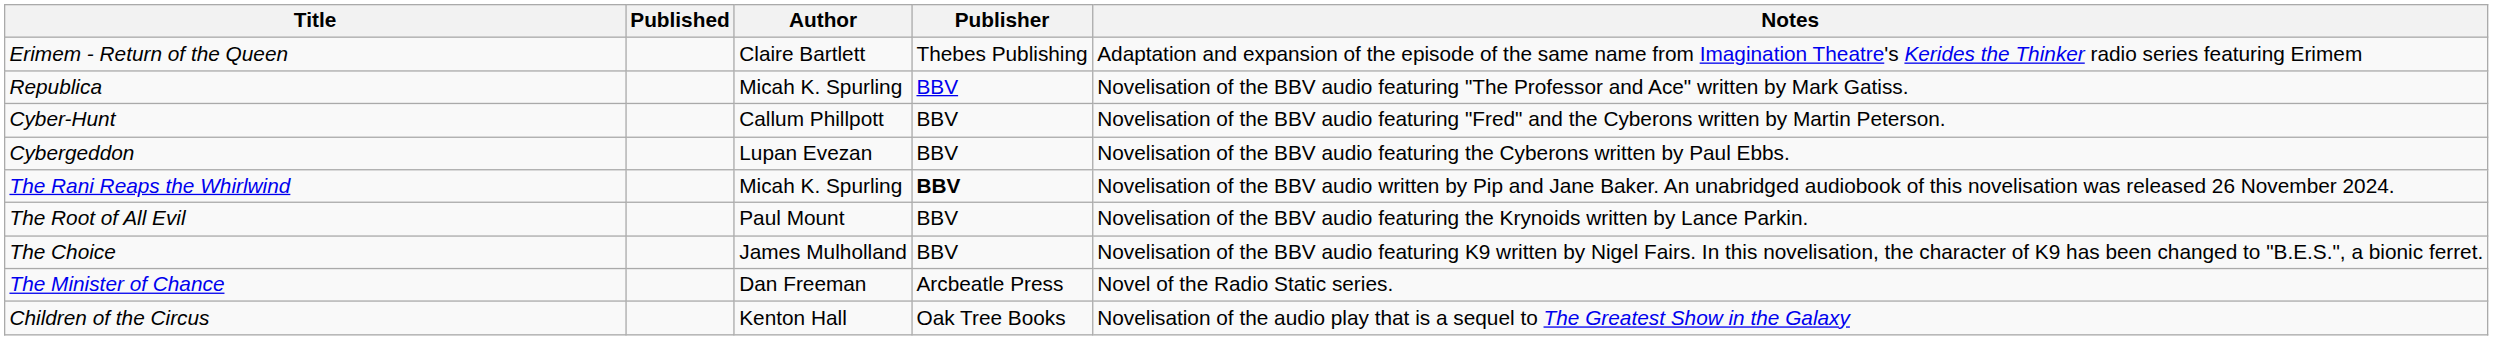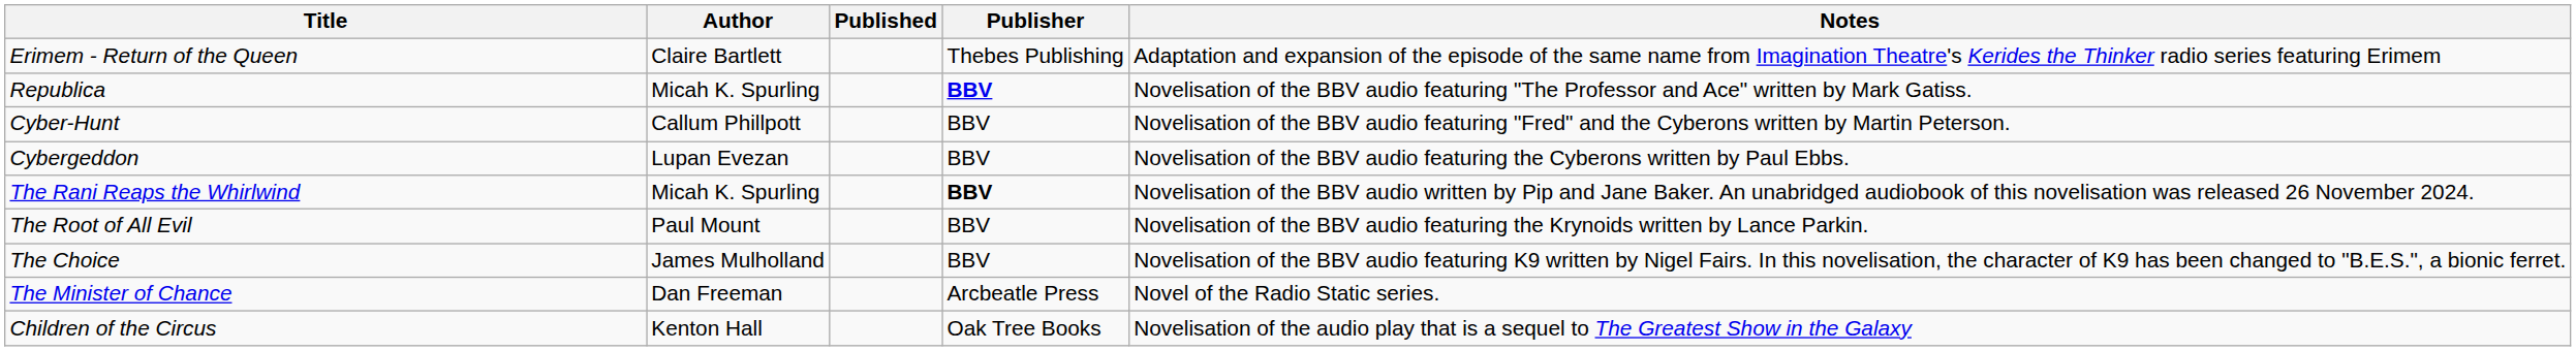 <table class="wikitable sortable">
 <tr>
 <th style="width:25%;">Title</th>
+<th>Author</th>
 <th data-sort-type="date">Published</th>
-<th>Author</th>
 <th>Publisher</th>
 <th>Notes</th>
 </tr>
 <tr>
 <td><em>Erimem - Return of the Queen</em></td>
+<td data-sort-value="Bartlett, Claire">Claire Bartlett</td>
 <td></td>
-<td data-sort-value="Bartlett, Claire">Claire Bartlett</td>
 <td>Thebes Publishing</td>
 <td>Adaptation and expansion of the episode of the same name from <a href='#'>Imagination Theatre</a>'s <em><a href='#'>Kerides the Thinker</a></em> radio series featuring Erimem</td>
 </tr>
 <tr>
 <td><em>Republica</em></td>
+<td data-sort-value="Spurling Micah K.">Micah K. Spurling</td>
 <td></td>
-<td data-sort-value="Spurling Micah K.">Micah K. Spurling</td>
-<td><a href='#'>BBV</a></td>
+<td><strong><a href='#'>BBV</a></strong></td>
 <td>Novelisation of the BBV audio featuring "The Professor and Ace" written by Mark Gatiss.</td>
 </tr>
 <tr>
 <td><em>Cyber-Hunt</em></td>
+<td data-sort-value="Phillpott, Callum">Callum Phillpott</td>
 <td></td>
-<td data-sort-value="Phillpott, Callum">Callum Phillpott</td>
 <td>BBV</td>
 <td>Novelisation of the BBV audio featuring "Fred" and the Cyberons written by Martin Peterson.</td>
 </tr>
 <tr>
 <td><em>Cybergeddon</em></td>
+<td data-sort-value="Evezan, Lupan">Lupan Evezan</td>
 <td></td>
-<td data-sort-value="Evezan, Lupan">Lupan Evezan</td>
 <td>BBV</td>
 <td>Novelisation of the BBV audio featuring the Cyberons written by Paul Ebbs.</td>
 </tr>
 <tr>
 <td><em><a href='#'>The Rani Reaps the Whirlwind</a></em></td>
+<td data-sort-value="Spurling Micah K.">Micah K. Spurling</td>
 <td></td>
-<td data-sort-value="Spurling Micah K.">Micah K. Spurling</td>
 <td><strong>BBV</strong></td>
 <td>Novelisation of the BBV audio written by Pip and Jane Baker. An unabridged audiobook of this novelisation was released 26 November 2024.</td>
 </tr>
 <tr>
 <td><em>The Root of All Evil</em></td>
+<td data-sort-value="Mount, Paul">Paul Mount</td>
 <td></td>
-<td data-sort-value="Mount, Paul">Paul Mount</td>
 <td>BBV</td>
 <td>Novelisation of the BBV audio featuring the Krynoids written by Lance Parkin.</td>
 </tr>
 <tr>
 <td><em>The Choice</em></td>
+<td data-sort-value="Mulholland, James">James Mulholland</td>
 <td></td>
-<td data-sort-value="Mulholland, James">James Mulholland</td>
 <td>BBV</td>
 <td>Novelisation of the BBV audio featuring K9 written by Nigel Fairs. In this novelisation, the character of K9 has been changed to "B.E.S.", a bionic ferret.</td>
 </tr>
 <tr>
 <td><em><a href='#'>The Minister of Chance</a></em></td>
+<td data-sort-value="Freeman, Dan">Dan Freeman</td>
 <td></td>
-<td data-sort-value="Freeman, Dan">Dan Freeman</td>
 <td>Arcbeatle Press</td>
 <td>Novel of the Radio Static series.</td>
 </tr>
 <tr>
 <td><em>Children of the Circus</em></td>
+<td data-sort-value="Hall, Kenton">Kenton Hall</td>
 <td></td>
-<td data-sort-value="Hall, Kenton">Kenton Hall</td>
 <td>Oak Tree Books</td>
 <td>Novelisation of the audio play that is a sequel to <em><a href='#'>The Greatest Show in the Galaxy</a></em></td>
 </tr>
 </table>
